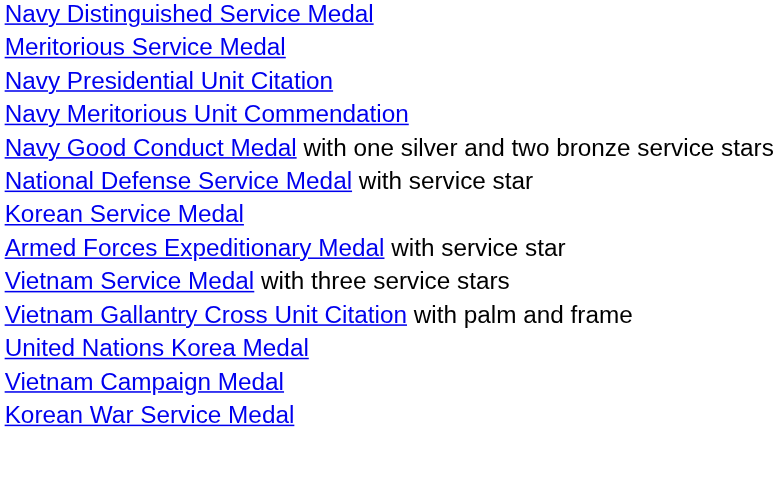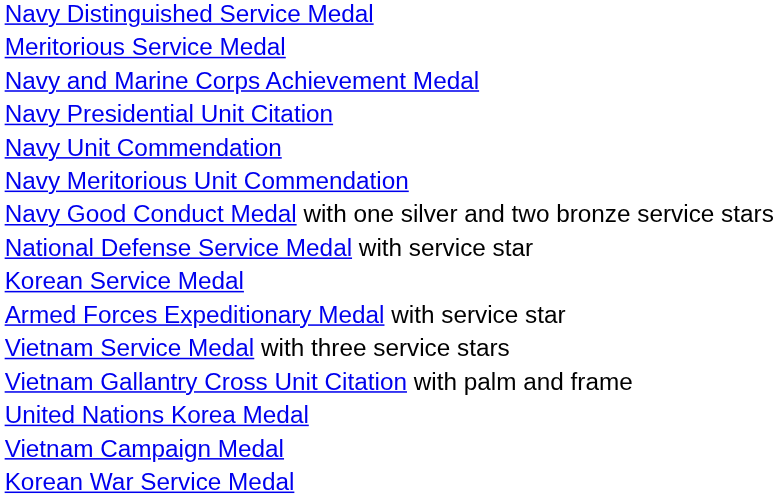 <table>
 <tr>
 <td></td>
 <td><a href='#'>Navy Distinguished Service Medal</a></td>
 </tr>
 <tr>
 <td></td>
 <td><a href='#'>Meritorious Service Medal</a></td>
 </tr>
 <tr>
 <td></td>
+<td><a href='#'>Navy and Marine Corps Achievement Medal</a></td>
+</tr>
+<tr>
+<td></td>
 <td><a href='#'>Navy Presidential Unit Citation</a></td>
+</tr>
+<tr>
+<td></td>
+<td><a href='#'>Navy Unit Commendation</a></td>
 </tr>
 <tr>
 <td></td>
 <td><a href='#'>Navy Meritorious Unit Commendation</a></td>
 </tr>
 <tr>
 <td></td>
 <td><a href='#'>Navy Good Conduct Medal</a> with one silver and two bronze service stars</td>
 </tr>
 <tr>
 <td></td>
 <td><a href='#'>National Defense Service Medal</a> with service star</td>
 </tr>
 <tr>
 <td></td>
 <td><a href='#'>Korean Service Medal</a></td>
 </tr>
 <tr>
 <td></td>
 <td><a href='#'>Armed Forces Expeditionary Medal</a> with service star</td>
 </tr>
 <tr>
 <td></td>
 <td><a href='#'>Vietnam Service Medal</a> with three service stars</td>
 </tr>
 <tr>
 <td></td>
 <td><a href='#'>Vietnam Gallantry Cross Unit Citation</a> with palm and frame</td>
 </tr>
 <tr>
 <td></td>
 <td><a href='#'>United Nations Korea Medal</a></td>
 </tr>
 <tr>
 <td></td>
 <td><a href='#'>Vietnam Campaign Medal</a></td>
 </tr>
 <tr>
 <td></td>
 <td><a href='#'>Korean War Service Medal</a></td>
 </tr>
 </table>
